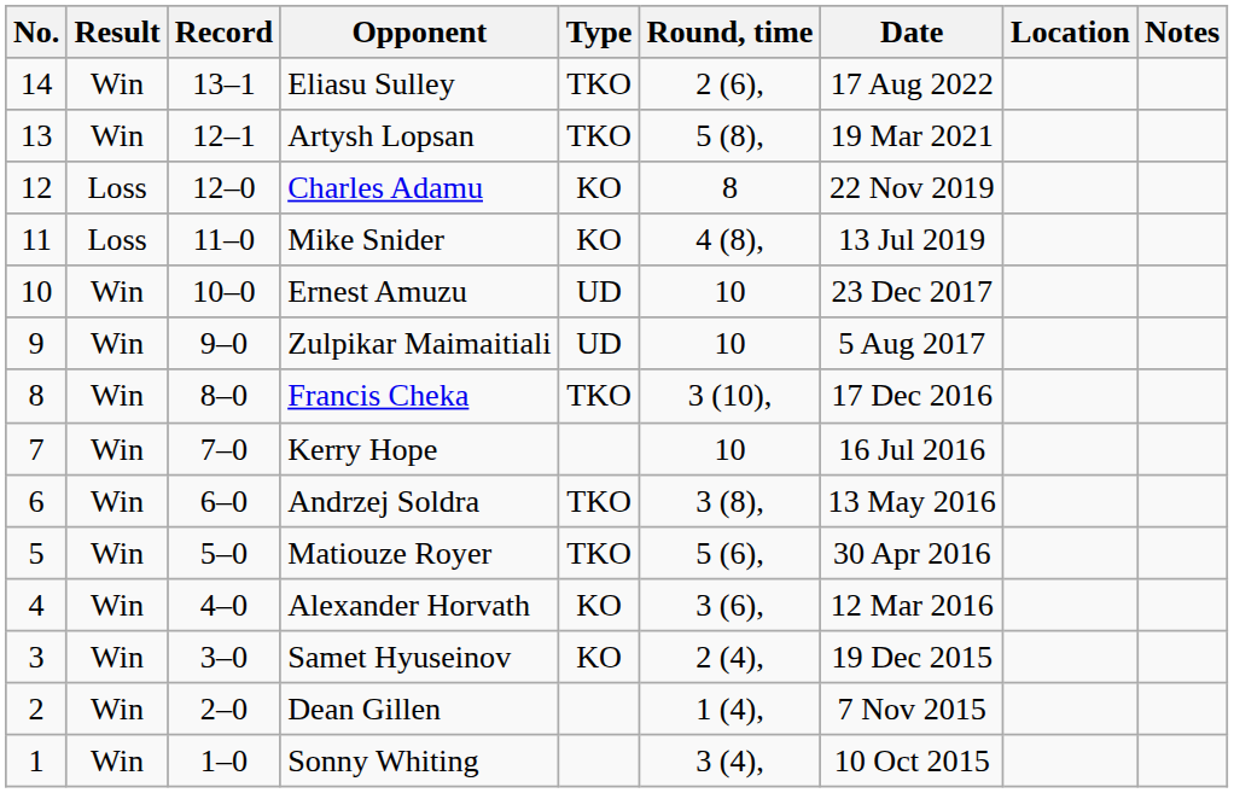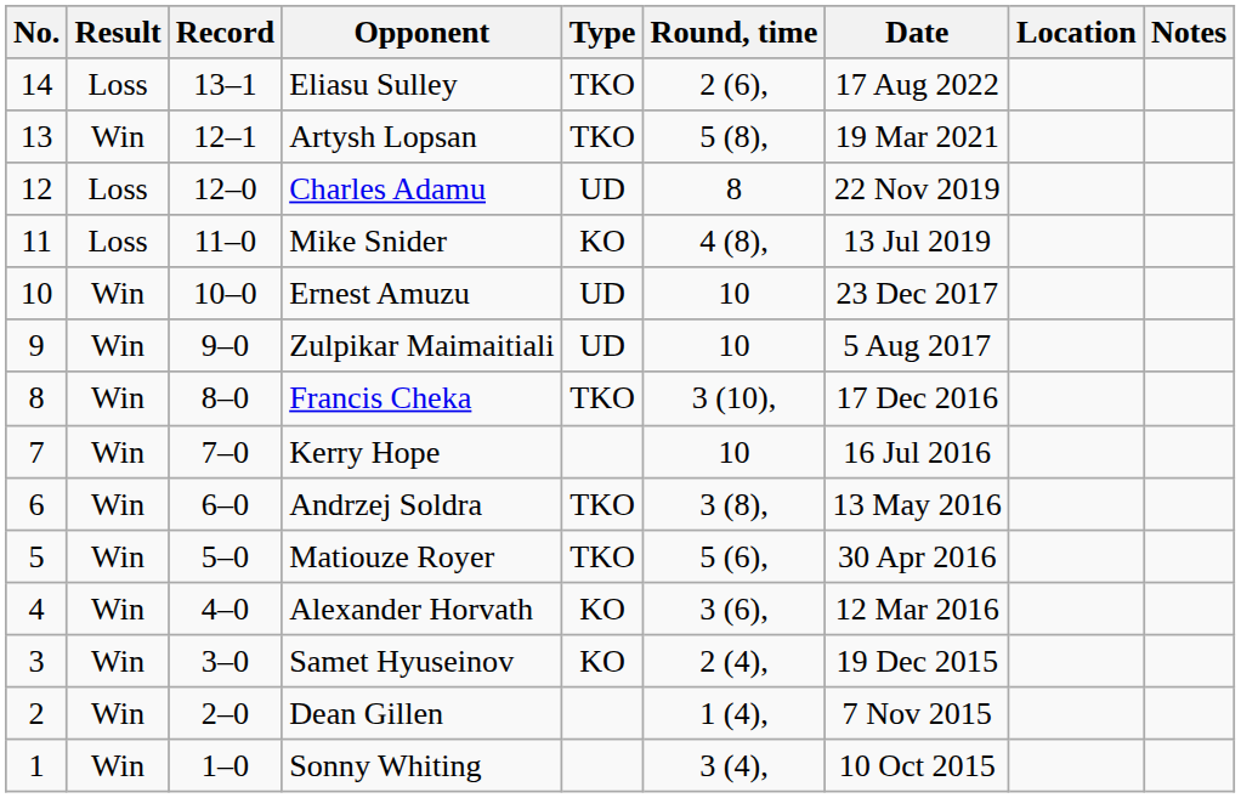 <table class="wikitable" style="text-align:center; font-size:95%">
 <tr>
 <th>No.</th>
 <th>Result</th>
 <th>Record</th>
 <th>Opponent</th>
 <th>Type</th>
 <th>Round, time</th>
 <th>Date</th>
 <th>Location</th>
 <th>Notes</th>
 </tr>
 <tr>
 <td>14</td>
-<td>Win</td>
+<td>Loss</td>
 <td>13–1</td>
 <td align=left> Eliasu Sulley</td>
 <td>TKO</td>
 <td>2 (6), </td>
 <td>17 Aug 2022</td>
 <td align=left></td>
 <td></td>
 </tr>
 <tr>
 <td>13</td>
 <td>Win</td>
 <td>12–1</td>
 <td align=left> Artysh Lopsan</td>
 <td>TKO</td>
 <td>5 (8), </td>
 <td>19 Mar 2021</td>
 <td align=left></td>
 <td></td>
 </tr>
 <tr>
 <td>12</td>
 <td>Loss</td>
 <td>12–0</td>
 <td align=left> <a href='#'>Charles Adamu</a></td>
-<td>KO</td>
+<td>UD</td>
 <td>8</td>
 <td>22 Nov 2019</td>
 <td align=left></td>
 <td></td>
 </tr>
 <tr>
 <td>11</td>
 <td>Loss</td>
 <td>11–0</td>
 <td align=left> Mike Snider</td>
 <td>KO</td>
 <td>4 (8), </td>
 <td>13 Jul 2019</td>
 <td align=left></td>
 <td></td>
 </tr>
 <tr>
 <td>10</td>
 <td>Win</td>
 <td>10–0</td>
 <td align=left> Ernest Amuzu</td>
 <td>UD</td>
 <td>10</td>
 <td>23 Dec 2017</td>
 <td align=left></td>
 <td align=left></td>
 </tr>
 <tr>
 <td>9</td>
 <td>Win</td>
 <td>9–0</td>
 <td align=left> Zulpikar Maimaitiali</td>
 <td>UD</td>
 <td>10</td>
 <td>5 Aug 2017</td>
 <td align=left></td>
 <td align=left></td>
 </tr>
 <tr>
 <td>8</td>
 <td>Win</td>
 <td>8–0</td>
 <td align=left> <a href='#'>Francis Cheka</a></td>
 <td>TKO</td>
 <td>3 (10), </td>
 <td>17 Dec 2016</td>
 <td align=left></td>
 <td align=left></td>
 </tr>
 <tr>
 <td>7</td>
 <td>Win</td>
 <td>7–0</td>
 <td align=left> Kerry Hope</td>
 <td></td>
 <td>10</td>
 <td>16 Jul 2016</td>
 <td align=left></td>
 <td align="left"></td>
 </tr>
 <tr>
 <td>6</td>
 <td>Win</td>
 <td>6–0</td>
 <td align=left> Andrzej Soldra</td>
 <td>TKO</td>
 <td>3 (8), </td>
 <td>13 May 2016</td>
 <td align=left></td>
 <td></td>
 </tr>
 <tr>
 <td>5</td>
 <td>Win</td>
 <td>5–0</td>
 <td align=left> Matiouze Royer</td>
 <td>TKO</td>
 <td>5 (6), </td>
 <td>30 Apr 2016</td>
 <td align=left></td>
 <td></td>
 </tr>
 <tr>
 <td>4</td>
 <td>Win</td>
 <td>4–0</td>
 <td align=left> Alexander Horvath</td>
 <td>KO</td>
 <td>3 (6), </td>
 <td>12 Mar 2016</td>
 <td align=left></td>
 <td></td>
 </tr>
 <tr>
 <td>3</td>
 <td>Win</td>
 <td>3–0</td>
 <td align=left> Samet Hyuseinov</td>
 <td>KO</td>
 <td>2 (4), </td>
 <td>19 Dec 2015</td>
 <td align=left></td>
 <td></td>
 </tr>
 <tr>
 <td>2</td>
 <td>Win</td>
 <td>2–0</td>
 <td align=left> Dean Gillen</td>
 <td></td>
 <td>1 (4), </td>
 <td>7 Nov 2015</td>
 <td align=left></td>
 <td></td>
 </tr>
 <tr>
 <td>1</td>
 <td>Win</td>
 <td>1–0</td>
 <td align=left> Sonny Whiting</td>
 <td></td>
 <td>3 (4), </td>
 <td>10 Oct 2015</td>
 <td align=left></td>
 <td></td>
 </tr>
 </table>
